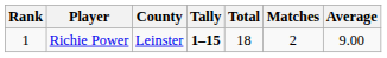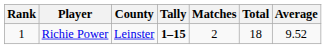 <table class="wikitable">
 <tr>
 <th>Rank</th>
 <th>Player</th>
 <th>County</th>
 <th>Tally</th>
+<th>Matches</th>
 <th>Total</th>
-<th>Matches</th>
 <th>Average</th>
 </tr>
 <tr>
 <td rowspan=1 align=center>1</td>
 <td><a href='#'>Richie Power</a></td>
 <td><a href='#'>Leinster</a></td>
 <td align=center><strong>1–15</strong></td>
+<td align=center>2</td>
 <td align=center>18</td>
-<td align=center>2</td>
-<td align=center>9.00</td>
+<td align=center>9.52</td>
 </tr>
 </table>
